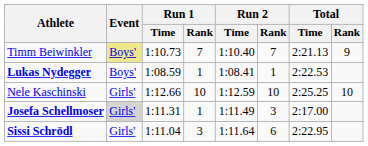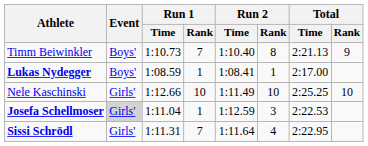 <table class="wikitable" style="font-size:90%">
 <tr>
 <th rowspan="2">Athlete</th>
 <th rowspan="2">Event</th>
 <th colspan="2">Run 1</th>
 <th colspan="2">Run 2</th>
 <th colspan="2">Total</th>
 </tr>
 <tr style="font-size:95%">
 <th>Time</th>
 <th>Rank</th>
 <th>Time</th>
 <th>Rank</th>
 <th>Time</th>
 <th>Rank</th>
 </tr>
 <tr align=center>
 <td align=left><a href='#'>Timm Beiwinkler</a></td>
-<td align=left style="background: khaki;"><a href='#'>Boys'</a></td>
+<td align=left><a href='#'>Boys'</a></td>
 <td>1:10.73</td>
 <td>7</td>
 <td>1:10.40</td>
-<td>7</td>
+<td>8</td>
 <td>2:21.13</td>
 <td>9</td>
 </tr>
 <tr align=center>
 <td align=left><strong><a href='#'>Lukas Nydegger</a></strong></td>
 <td align=left><a href='#'>Boys'</a></td>
 <td>1:08.59</td>
 <td>1</td>
 <td>1:08.41</td>
 <td>1</td>
-<td>2:22.53</td>
+<td>2:17.00</td>
 <td></td>
 </tr>
 <tr align=center>
 <td align=left><a href='#'>Nele Kaschinski</a></td>
 <td align=left><a href='#'>Girls'</a></td>
 <td>1:12.66</td>
 <td>10</td>
-<td>1:12.59</td>
+<td>1:11.49</td>
 <td>10</td>
 <td>2:25.25</td>
 <td>10</td>
 </tr>
 <tr align=center>
 <td align=left><strong><a href='#'>Josefa Schellmoser</a></strong></td>
 <td align=left style="background: lightgrey;"><a href='#'>Girls'</a></td>
-<td>1:11.31</td>
+<td>1:11.04</td>
 <td>1</td>
-<td>1:11.49</td>
+<td>1:12.59</td>
 <td>3</td>
-<td>2:17.00</td>
+<td>2:22.53</td>
 <td></td>
 </tr>
 <tr align=center>
 <td align=left><strong><a href='#'>Sissi Schrödl</a></strong></td>
 <td align=left><a href='#'>Girls'</a></td>
-<td>1:11.04</td>
-<td>3</td>
+<td>1:11.31</td>
+<td>7</td>
 <td>1:11.64</td>
-<td>6</td>
+<td>4</td>
 <td>2:22.95</td>
 <td></td>
 </tr>
 </table>
